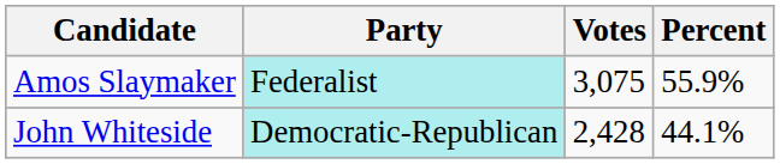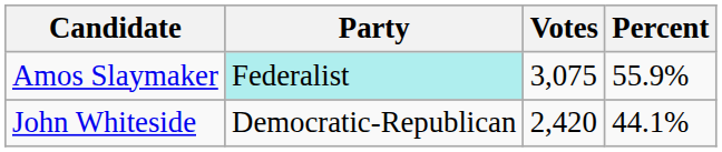 <table class=wikitable>
 <tr>
 <th>Candidate</th>
 <th>Party</th>
 <th>Votes</th>
 <th>Percent</th>
 </tr>
 <tr>
 <td><a href='#'>Amos Slaymaker</a></td>
 <td style="background: paleturquoise;">Federalist</td>
 <td>3,075</td>
 <td>55.9%</td>
 </tr>
 <tr>
 <td><a href='#'>John Whiteside</a></td>
-<td style="background: paleturquoise;">Democratic-Republican</td>
-<td>2,428</td>
+<td>Democratic-Republican</td>
+<td>2,420</td>
 <td>44.1%</td>
 </tr>
 </table>
